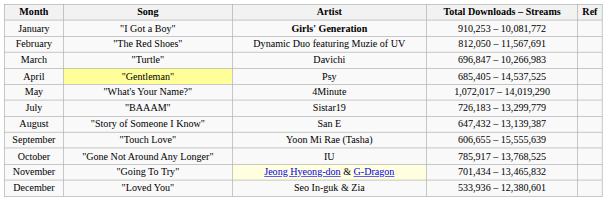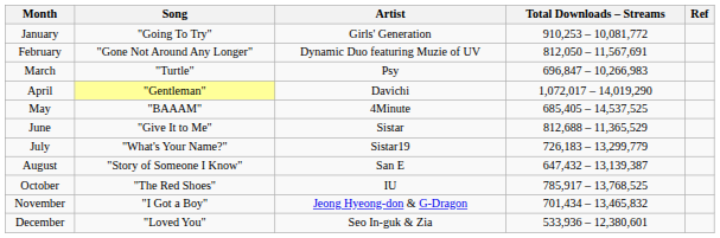 <table class="wikitable" style="text-align:center; width:950px">
 <tr>
 <th>Month</th>
 <th>Song</th>
 <th>Artist</th>
 <th>Total Downloads – Streams</th>
 <th>Ref</th>
 </tr>
 <tr>
 <td>January</td>
-<td>"I Got a Boy"</td>
-<td><strong>Girls' Generation</strong></td>
+<td>"Going To Try"</td>
+<td>Girls' Generation</td>
 <td>910,253 – 10,081,772</td>
 <td></td>
 </tr>
 <tr>
 <td>February</td>
-<td>"The Red Shoes"</td>
+<td>"Gone Not Around Any Longer"</td>
 <td>Dynamic Duo featuring Muzie of UV</td>
 <td>812,050 – 11,567,691</td>
 <td></td>
 </tr>
 <tr>
 <td>March</td>
 <td>"Turtle"</td>
-<td>Davichi</td>
+<td>Psy</td>
 <td>696,847 – 10,266,983</td>
 <td></td>
 </tr>
 <tr>
 <td>April</td>
 <td bgcolor=#FFFF99>"Gentleman" </td>
-<td>Psy</td>
+<td>Davichi</td>
+<td>1,072,017 – 14,019,290</td>
+<td></td>
+</tr>
+<tr>
+<td>May</td>
+<td>"BAAAM"</td>
+<td>4Minute</td>
 <td>685,405 – 14,537,525</td>
 <td></td>
 </tr>
 <tr>
-<td>May</td>
-<td>"What's Your Name?"</td>
-<td>4Minute</td>
-<td>1,072,017 – 14,019,290</td>
+<td>June</td>
+<td>"Give It to Me"</td>
+<td>Sistar</td>
+<td>812,688 – 11,365,529</td>
 <td></td>
 </tr>
 <tr>
 <td>July</td>
-<td>"BAAAM"</td>
+<td>"What's Your Name?"</td>
 <td>Sistar19</td>
 <td>726,183 – 13,299,779</td>
 <td></td>
 </tr>
 <tr>
 <td>August</td>
 <td>"Story of Someone I Know"</td>
 <td>San E</td>
 <td>647,432 – 13,139,387</td>
 <td></td>
 </tr>
 <tr>
-<td>September</td>
-<td>"Touch Love"</td>
-<td>Yoon Mi Rae (Tasha)</td>
-<td>606,655 – 15,555,639</td>
-<td></td>
-</tr>
-<tr>
 <td>October</td>
-<td>"Gone Not Around Any Longer"</td>
+<td>"The Red Shoes"</td>
 <td>IU</td>
 <td>785,917 – 13,768,525</td>
 <td></td>
 </tr>
 <tr>
 <td>November</td>
-<td>"Going To Try"</td>
-<td style="background: lightyellow;"><a href='#'>Jeong Hyeong-don</a> & <a href='#'>G-Dragon</a></td>
+<td>"I Got a Boy"</td>
+<td><a href='#'>Jeong Hyeong-don</a> & <a href='#'>G-Dragon</a></td>
 <td>701,434 – 13,465,832</td>
 <td></td>
 </tr>
 <tr>
 <td>December</td>
 <td>"Loved You"</td>
 <td>Seo In-guk & Zia</td>
 <td>533,936 – 12,380,601</td>
 <td></td>
 </tr>
 </table>
